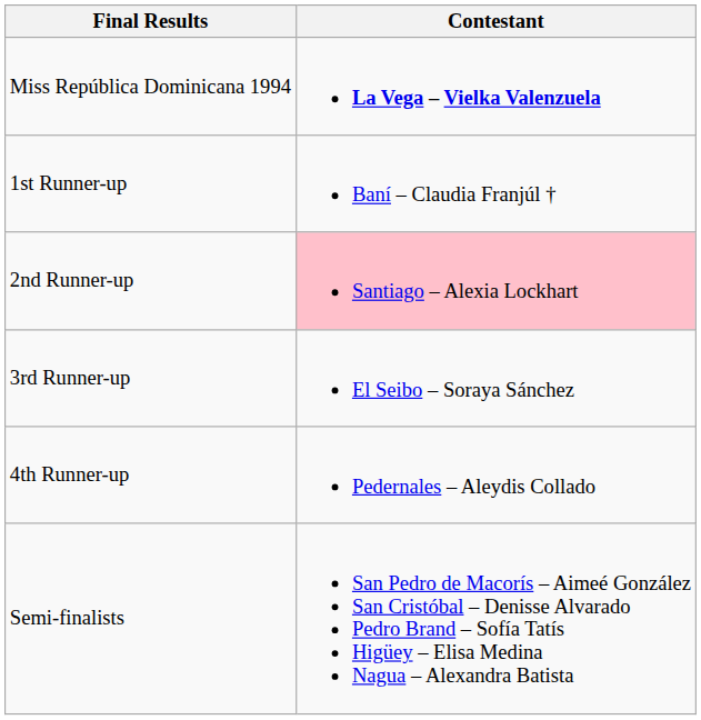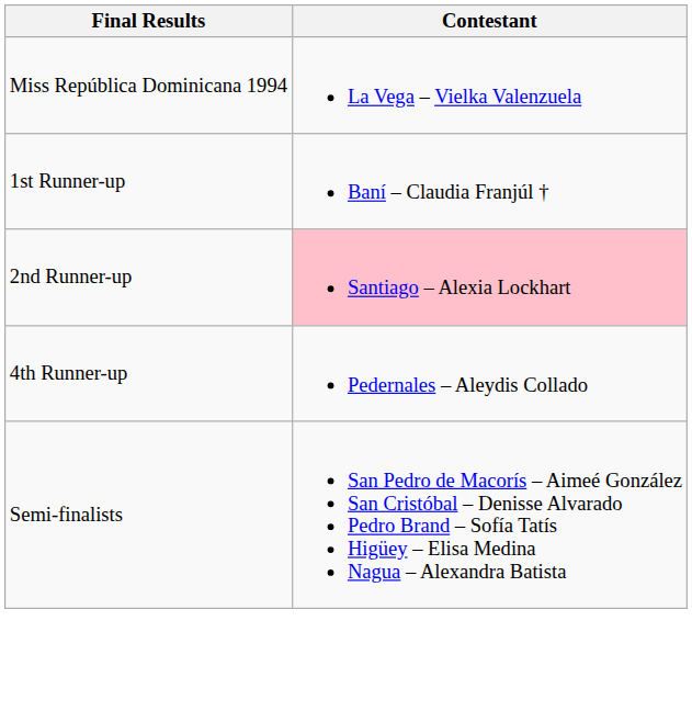 <table class="wikitable">
 <tr>
 <th>Final Results</th>
 <th>Contestant</th>
 </tr>
 <tr>
 <td>Miss República Dominicana 1994</td>
-<td><strong><br><ul><li><a href='#'>La Vega</a> – <a href='#'>Vielka Valenzuela</a></li></ul></strong></td>
+<td><br><ul><li><a href='#'>La Vega</a> – <a href='#'>Vielka Valenzuela</a></li></ul></td>
 </tr>
 <tr>
 <td>1st Runner-up</td>
 <td><br><ul><li><a href='#'>Baní</a> – Claudia Franjúl †</li></ul></td>
 </tr>
 <tr>
 <td>2nd Runner-up</td>
 <td style="background: pink;"><br><ul><li><a href='#'>Santiago</a> – Alexia Lockhart</li></ul></td>
 </tr>
 <tr>
-<td>3rd Runner-up</td>
-<td><br><ul><li><a href='#'>El Seibo</a> – Soraya Sánchez</li></ul></td>
-</tr>
-<tr>
 <td>4th Runner-up</td>
 <td><br><ul><li><a href='#'>Pedernales</a> – Aleydis Collado</li></ul></td>
 </tr>
 <tr>
 <td>Semi-finalists</td>
 <td><br><ul><li><a href='#'>San Pedro de Macorís</a> – Aimeé González</li><li><a href='#'>San Cristóbal</a> – Denisse Alvarado</li><li><a href='#'>Pedro Brand</a> – Sofía Tatís</li><li><a href='#'>Higüey</a> – Elisa Medina</li><li><a href='#'>Nagua</a> – Alexandra Batista</li></ul></td>
 </tr>
 </table>
